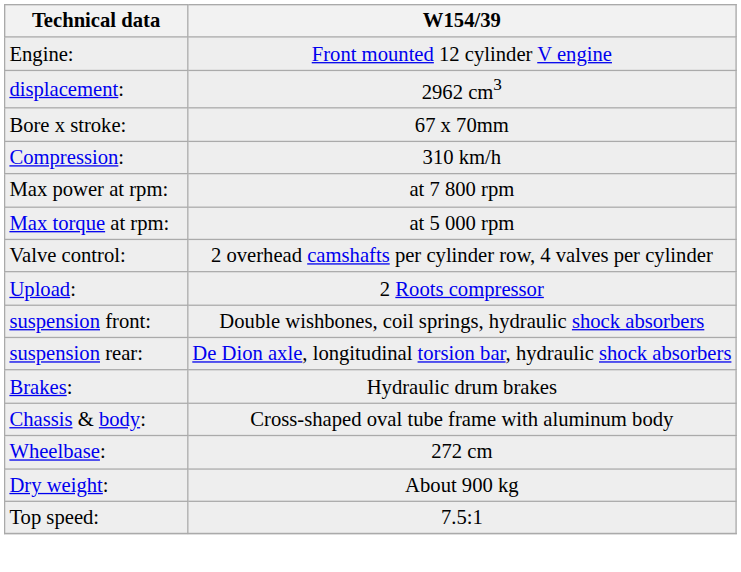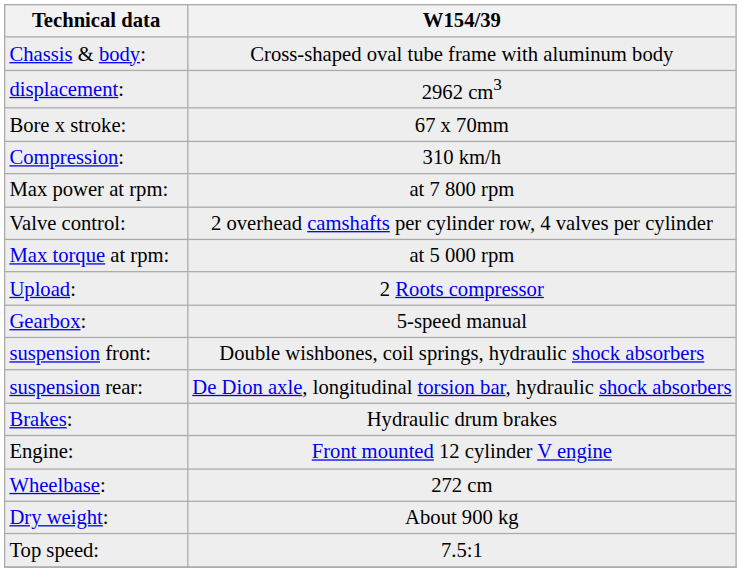 <table class="prettytable">
 <tr ---- bgcolor="#DDDDDD">
 <th width="25%">Technical data</th>
 <th width="75%">W154/39</th>
 </tr>
 <tr ---- bgcolor="#EEEEEE">
-<td>Engine: </td>
-<td align="center"><a href='#'>Front mounted</a> 12 cylinder <a href='#'>V engine</a></td>
+<td><a href='#'>Chassis</a> & <a href='#'>body</a>: </td>
+<td align="center">Cross-shaped oval tube frame with aluminum body</td>
 </tr>
 <tr ---- bgcolor="#EEEEEE">
 <td><a href='#'>displacement</a>: </td>
 <td align="center">2962 cm<sup>3</sup></td>
 </tr>
 <tr ---- bgcolor="#EEEEEE">
 <td>Bore x stroke: </td>
 <td align="center">67 x 70mm</td>
 </tr>
 <tr ---- bgcolor="#EEEEEE">
 <td><a href='#'>Compression</a>: </td>
 <td align="center">310 km/h</td>
 </tr>
 <tr ---- bgcolor="#EEEEEE">
 <td>Max power at rpm: </td>
 <td align="center"> at 7 800 rpm</td>
 </tr>
 <tr ---- bgcolor="#EEEEEE">
+<td>Valve control: </td>
+<td align="center">2 overhead <a href='#'>camshafts</a> per cylinder row, 4 valves per cylinder</td>
+</tr>
+<tr ---- bgcolor="#EEEEEE">
 <td><a href='#'>Max torque</a> at rpm: </td>
 <td align="center"> at 5 000 rpm</td>
 </tr>
 <tr ---- bgcolor="#EEEEEE">
-<td>Valve control: </td>
-<td align="center">2 overhead <a href='#'>camshafts</a> per cylinder row, 4 valves per cylinder</td>
+<td><a href='#'>Upload</a>: </td>
+<td align="center">2 <a href='#'>Roots compressor</a></td>
 </tr>
 <tr ---- bgcolor="#EEEEEE">
-<td><a href='#'>Upload</a>: </td>
-<td align="center">2 <a href='#'>Roots compressor</a></td>
+<td><a href='#'>Gearbox</a>: </td>
+<td align="center">5-speed manual</td>
 </tr>
 <tr ---- bgcolor="#EEEEEE">
 <td><a href='#'>suspension</a> front: </td>
 <td align="center">Double wishbones, coil springs, hydraulic <a href='#'>shock absorbers</a></td>
 </tr>
 <tr ---- bgcolor="#EEEEEE">
 <td><a href='#'>suspension</a> rear: </td>
 <td align="center"><a href='#'>De Dion axle</a>, longitudinal <a href='#'>torsion bar</a>, hydraulic <a href='#'>shock absorbers</a></td>
 </tr>
 <tr ---- bgcolor="#EEEEEE">
 <td><a href='#'>Brakes</a>: </td>
 <td align="center">Hydraulic drum brakes</td>
 </tr>
 <tr ---- bgcolor="#EEEEEE">
-<td><a href='#'>Chassis</a> & <a href='#'>body</a>: </td>
-<td align="center">Cross-shaped oval tube frame with aluminum body</td>
+<td>Engine: </td>
+<td align="center"><a href='#'>Front mounted</a> 12 cylinder <a href='#'>V engine</a></td>
 </tr>
 <tr ---- bgcolor="#EEEEEE">
 <td><a href='#'>Wheelbase</a>: </td>
 <td align="center">272 cm</td>
 </tr>
 <tr ---- bgcolor="#EEEEEE">
 <td><a href='#'>Dry weight</a>: </td>
 <td align="center">About 900 kg</td>
 </tr>
 <tr ---- bgcolor="#EEEEEE">
 <td>Top speed: </td>
 <td align="center">7.5:1</td>
 </tr>
 <tr ---- bgcolor="#EEEEEE">
 </tr>
 </table>
